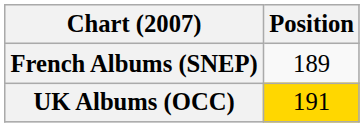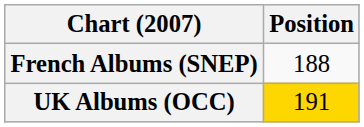 <table class="wikitable sortable plainrowheaders" style="text-align:center">
 <tr>
 <th scope="col">Chart (2007)</th>
 <th scope="col">Position</th>
 </tr>
 <tr>
 <th scope="row">French Albums (SNEP)</th>
-<td>189</td>
+<td>188</td>
 </tr>
 <tr>
 <th scope="row">UK Albums (OCC)</th>
 <td style="background: gold;">191</td>
 </tr>
 </table>
